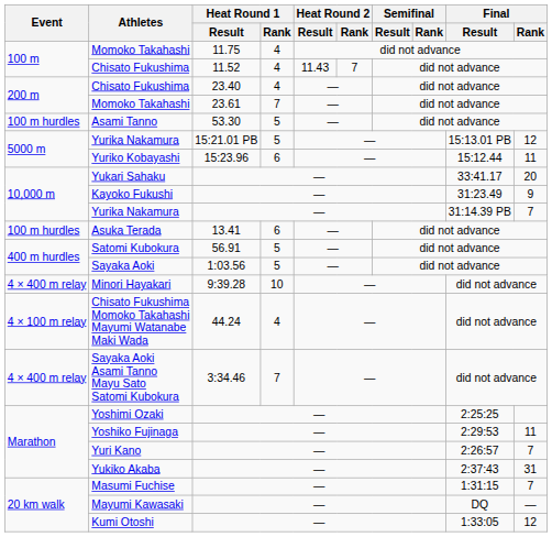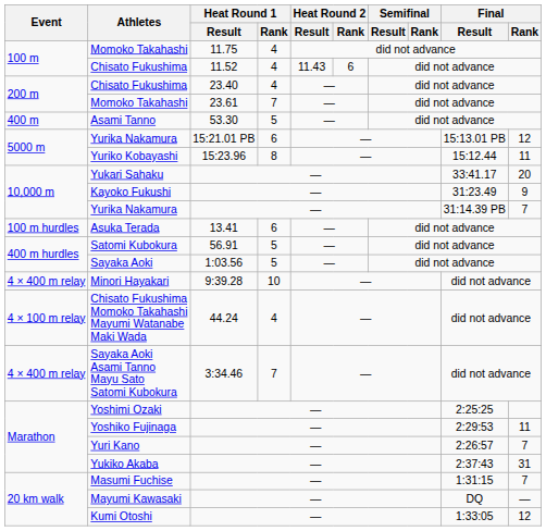 <table class="wikitable" border="1" style="font-size:90%">
 <tr>
 <th rowspan="2">Event</th>
 <th rowspan="2">Athletes</th>
 <th colspan="2">Heat Round 1</th>
 <th colspan="2">Heat Round 2</th>
 <th colspan="2">Semifinal</th>
 <th colspan="2">Final</th>
 </tr>
 <tr>
 <th>Result</th>
 <th>Rank</th>
 <th>Result</th>
 <th>Rank</th>
 <th>Result</th>
 <th>Rank</th>
 <th>Result</th>
 <th>Rank</th>
 </tr>
 <tr>
 <td rowspan="2"><a href='#'>100 m</a></td>
 <td><a href='#'>Momoko Takahashi</a></td>
 <td align=center>11.75</td>
 <td align=center>4</td>
 <td align=center colspan="6">did not advance</td>
 </tr>
 <tr>
 <td><a href='#'>Chisato Fukushima</a></td>
 <td align=center>11.52</td>
 <td align=center>4</td>
 <td align=center>11.43</td>
-<td align=center>7</td>
+<td align=center>6</td>
 <td align=center colspan="4">did not advance</td>
 </tr>
 <tr>
 <td rowspan="2"><a href='#'>200 m</a></td>
 <td><a href='#'>Chisato Fukushima</a></td>
 <td align=center>23.40</td>
 <td align=center>4</td>
 <td align=center colspan="2">—</td>
 <td align=center colspan="4">did not advance</td>
 </tr>
 <tr>
 <td><a href='#'>Momoko Takahashi</a></td>
 <td align=center>23.61</td>
 <td align=center>7</td>
 <td align=center colspan="2">—</td>
 <td align=center colspan="4">did not advance</td>
 </tr>
 <tr>
-<td><a href='#'>100 m hurdles</a></td>
+<td><a href='#'>400 m</a></td>
 <td><a href='#'>Asami Tanno</a></td>
 <td align=center>53.30</td>
 <td align=center>5</td>
 <td align=center colspan="2">—</td>
 <td align=center colspan="4">did not advance</td>
 </tr>
 <tr>
 <td rowspan="2"><a href='#'>5000 m</a></td>
 <td><a href='#'>Yurika Nakamura</a></td>
 <td align=center>15:21.01 PB</td>
-<td align=center>5</td>
+<td align=center>6</td>
 <td align=center colspan="4">—</td>
 <td align=center>15:13.01 PB</td>
 <td align=center>12</td>
 </tr>
 <tr>
 <td><a href='#'>Yuriko Kobayashi</a></td>
 <td align=center>15:23.96</td>
-<td align=center>6</td>
+<td align=center>8</td>
 <td align=center colspan="4">—</td>
 <td align=center>15:12.44</td>
 <td align=center>11</td>
 </tr>
 <tr>
 <td rowspan="3"><a href='#'>10,000 m</a></td>
 <td><a href='#'>Yukari Sahaku</a></td>
 <td align=center colspan ="6">—</td>
 <td align=center>33:41.17</td>
 <td align=center>20</td>
 </tr>
 <tr>
 <td><a href='#'>Kayoko Fukushi</a></td>
 <td align=center colspan ="6">—</td>
 <td align=center>31:23.49</td>
 <td align=center>9</td>
 </tr>
 <tr>
 <td><a href='#'>Yurika Nakamura</a></td>
 <td align=center colspan ="6">—</td>
 <td align=center>31:14.39 PB</td>
 <td align=center>7</td>
 </tr>
 <tr>
 <td><a href='#'>100 m hurdles</a></td>
 <td><a href='#'>Asuka Terada</a></td>
 <td align=center>13.41</td>
 <td align=center>6</td>
 <td align=center colspan="2">—</td>
 <td align=center colspan="4">did not advance</td>
 </tr>
 <tr>
 <td rowspan="2"><a href='#'>400 m hurdles</a></td>
 <td><a href='#'>Satomi Kubokura</a></td>
 <td align=center>56.91</td>
 <td align=center>5</td>
 <td align=center colspan="2">—</td>
 <td align=center colspan="4">did not advance</td>
 </tr>
 <tr>
 <td><a href='#'>Sayaka Aoki</a></td>
 <td align=center>1:03.56</td>
 <td align=center>5</td>
 <td align=center colspan="2">—</td>
 <td align=center colspan="4">did not advance</td>
 </tr>
 <tr>
 <td><a href='#'>4 × 400 m relay</a></td>
 <td><a href='#'>Minori Hayakari</a></td>
 <td align=center>9:39.28</td>
 <td align=center>10</td>
 <td align=center colspan="4">—</td>
 <td align=center colspan="2">did not advance</td>
 </tr>
 <tr>
 <td><a href='#'>4 × 100 m relay</a></td>
 <td><a href='#'>Chisato Fukushima</a><br><a href='#'>Momoko Takahashi</a><br><a href='#'>Mayumi Watanabe</a><br><a href='#'>Maki Wada</a></td>
 <td align=center>44.24</td>
 <td align=center>4</td>
 <td align=center colspan="4">—</td>
 <td align=center colspan="2">did not advance</td>
 </tr>
 <tr>
 <td><a href='#'>4 × 400 m relay</a></td>
 <td><a href='#'>Sayaka Aoki</a><br><a href='#'>Asami Tanno</a><br><a href='#'>Mayu Sato</a><br><a href='#'>Satomi Kubokura</a></td>
 <td align=center>3:34.46</td>
 <td align=center>7</td>
 <td align=center colspan="4">—</td>
 <td align=center colspan="2">did not advance</td>
 </tr>
 <tr>
 <td rowspan="4"><a href='#'>Marathon</a></td>
 <td><a href='#'>Yoshimi Ozaki</a></td>
 <td align=center colspan="6">—</td>
 <td align=center>2:25:25</td>
 <td align=center></td>
 </tr>
 <tr>
 <td><a href='#'>Yoshiko Fujinaga</a></td>
 <td align=center colspan="6">—</td>
 <td align=center>2:29:53</td>
 <td align=center>11</td>
 </tr>
 <tr>
 <td><a href='#'>Yuri Kano</a></td>
 <td align=center colspan="6">—</td>
 <td align=center>2:26:57</td>
 <td align=center>7</td>
 </tr>
 <tr>
 <td><a href='#'>Yukiko Akaba</a></td>
 <td align=center colspan="6">—</td>
 <td align=center>2:37:43</td>
 <td align=center>31</td>
 </tr>
 <tr>
 <td rowspan="3"><a href='#'>20 km walk</a></td>
 <td><a href='#'>Masumi Fuchise</a></td>
 <td align=center colspan="6">—</td>
 <td align=center>1:31:15</td>
 <td align=center>7</td>
 </tr>
 <tr>
 <td><a href='#'>Mayumi Kawasaki</a></td>
 <td align=center colspan="6">—</td>
 <td align=center>DQ</td>
 <td align=center>—</td>
 </tr>
 <tr>
 <td><a href='#'>Kumi Otoshi</a></td>
 <td align=center colspan="6">—</td>
 <td align=center>1:33:05</td>
 <td align=center>12</td>
 </tr>
 </table>
